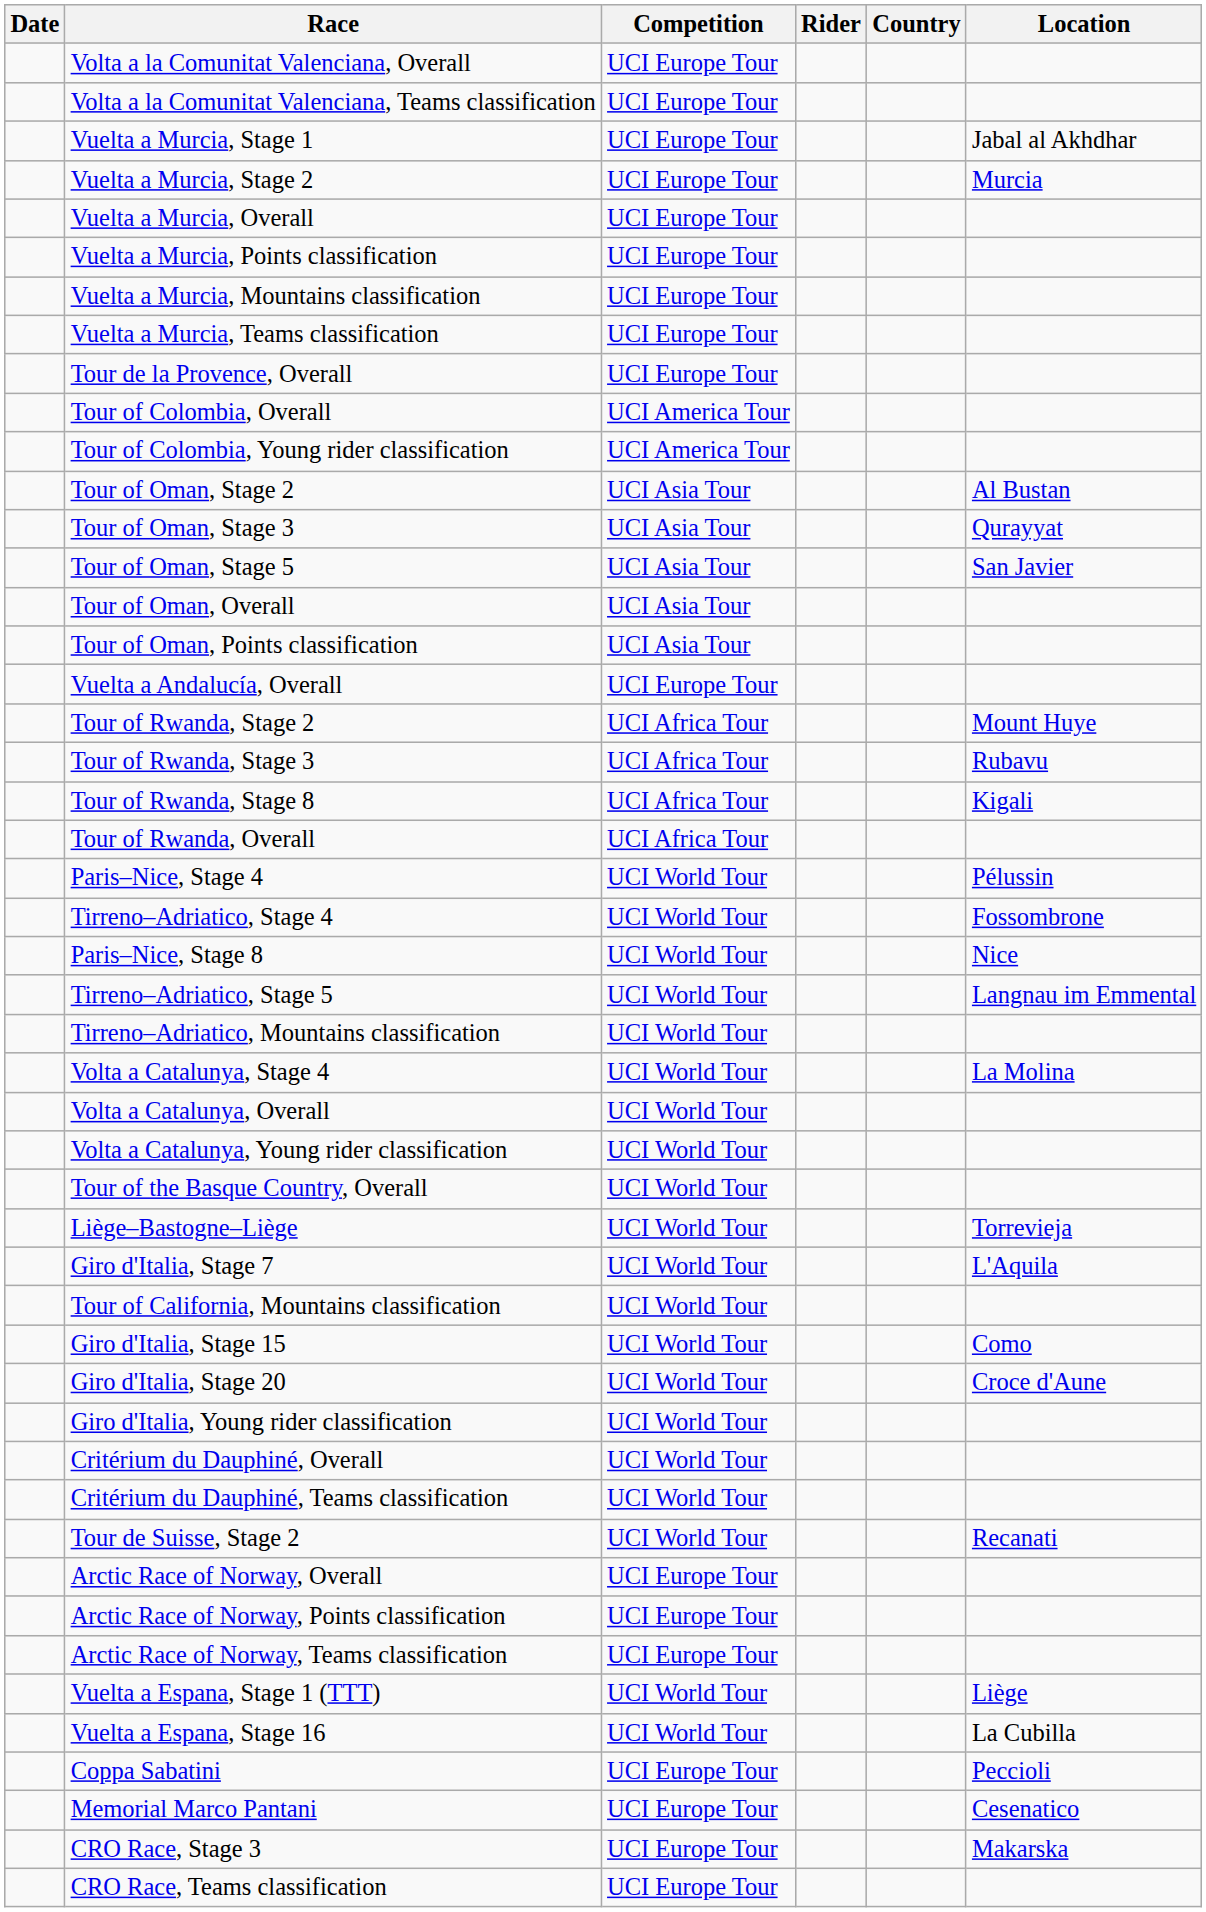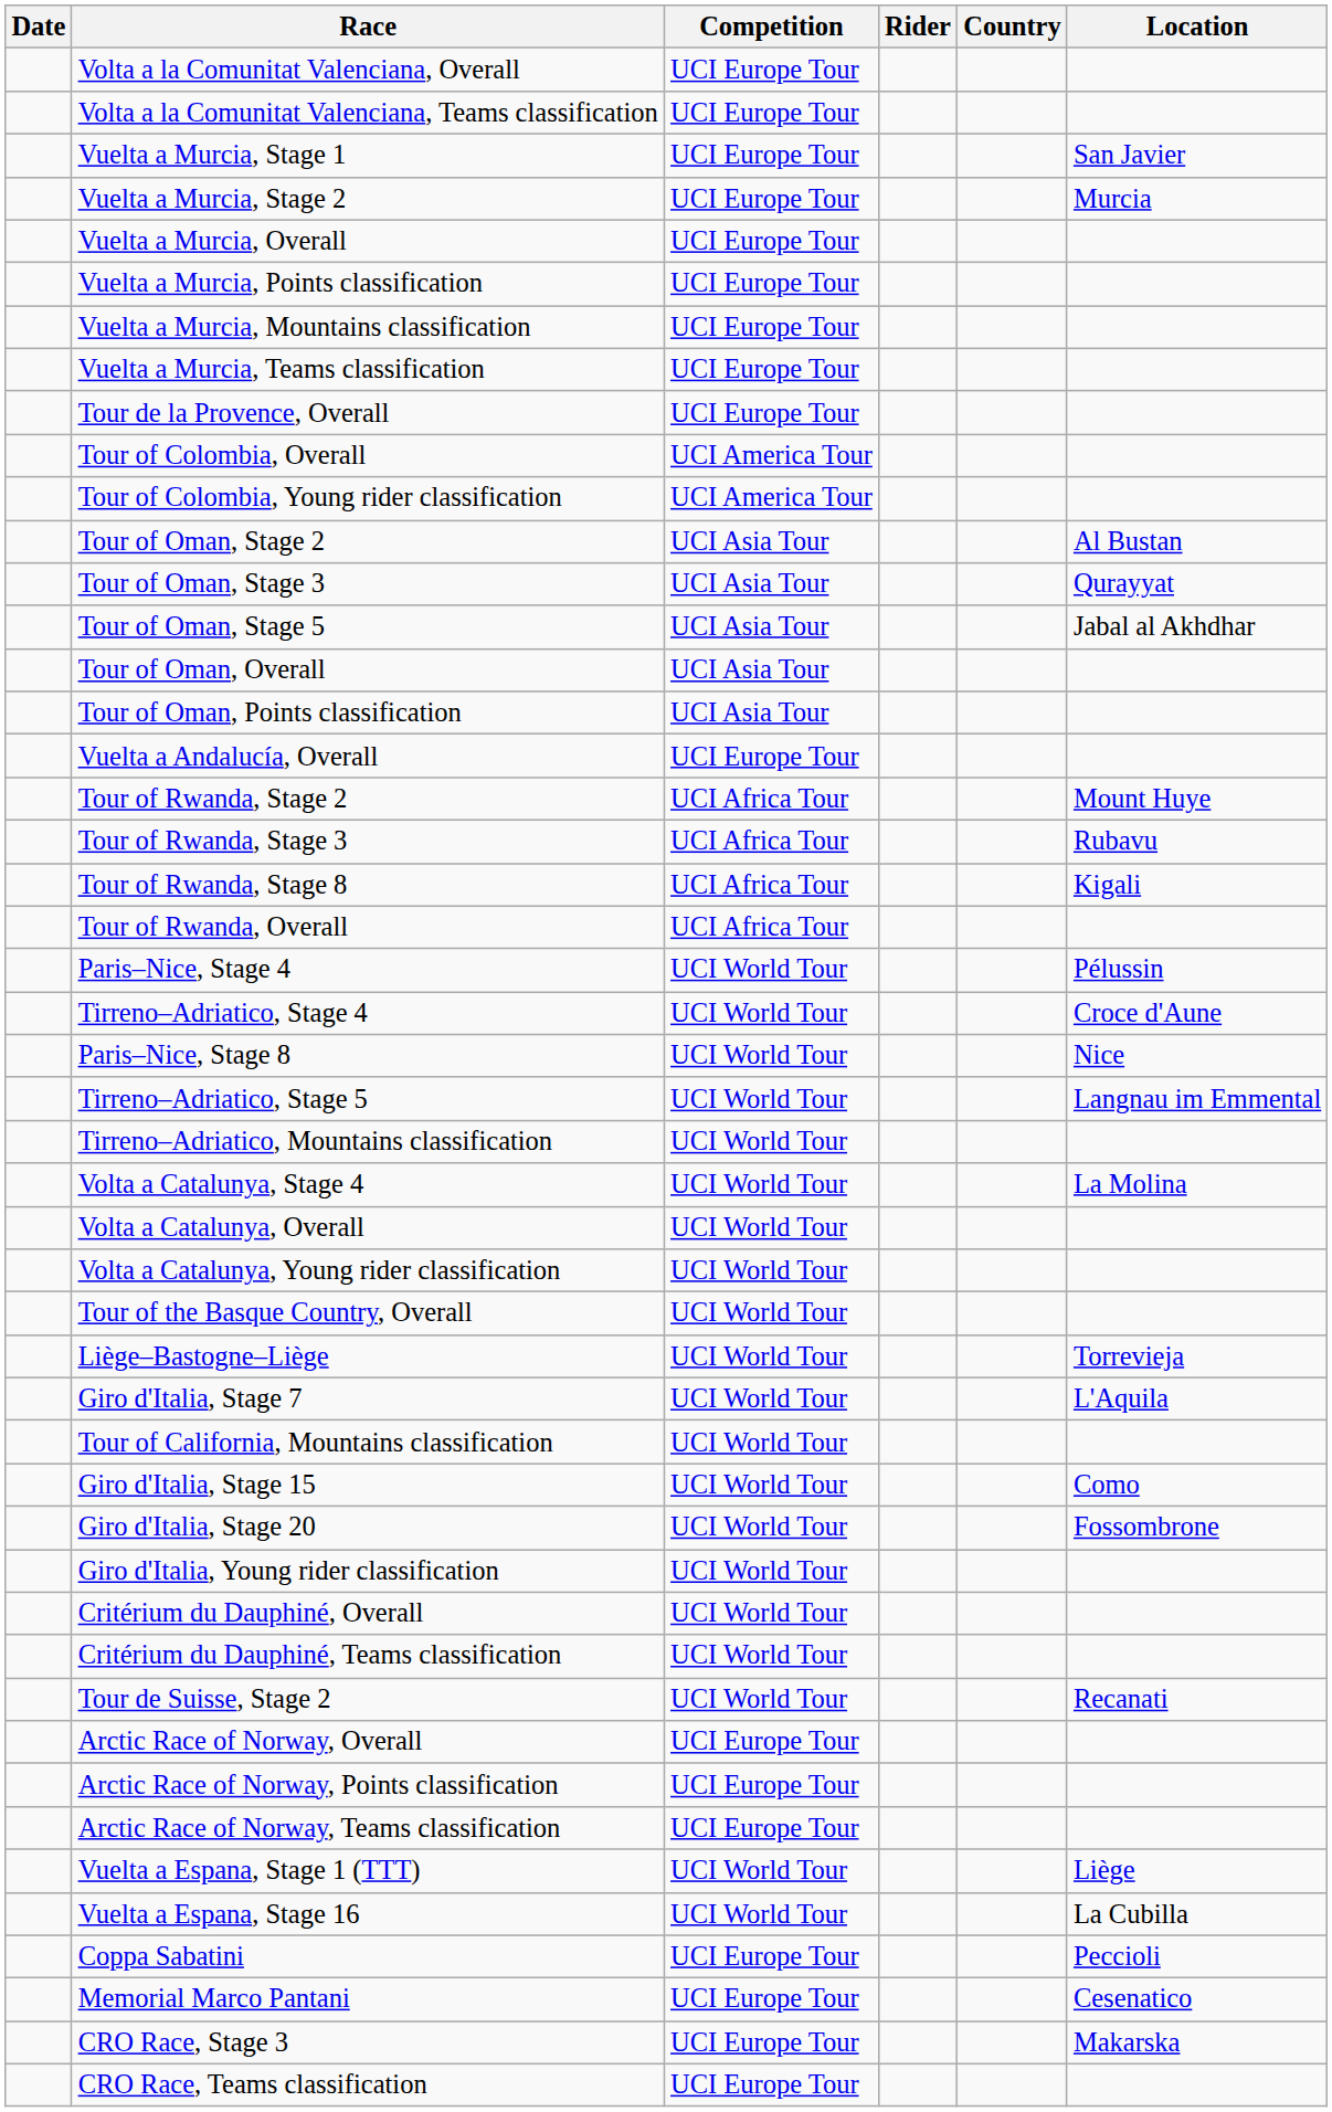 <table class="wikitable sortable">
 <tr>
 <th>Date</th>
 <th>Race</th>
 <th>Competition</th>
 <th>Rider</th>
 <th>Country</th>
 <th>Location</th>
 </tr>
 <tr>
 <td></td>
 <td><a href='#'>Volta a la Comunitat Valenciana</a>, Overall</td>
 <td><a href='#'>UCI Europe Tour</a></td>
 <td></td>
 <td></td>
 <td></td>
 </tr>
 <tr>
 <td></td>
 <td><a href='#'>Volta a la Comunitat Valenciana</a>, Teams classification</td>
 <td><a href='#'>UCI Europe Tour</a></td>
 <td align="center"></td>
 <td></td>
 <td></td>
 </tr>
 <tr>
 <td></td>
 <td><a href='#'>Vuelta a Murcia</a>, Stage 1</td>
 <td><a href='#'>UCI Europe Tour</a></td>
 <td></td>
 <td></td>
-<td>Jabal al Akhdhar</td>
+<td><a href='#'>San Javier</a></td>
 </tr>
 <tr>
 <td></td>
 <td><a href='#'>Vuelta a Murcia</a>, Stage 2</td>
 <td><a href='#'>UCI Europe Tour</a></td>
 <td></td>
 <td></td>
 <td><a href='#'>Murcia</a></td>
 </tr>
 <tr>
 <td></td>
 <td><a href='#'>Vuelta a Murcia</a>, Overall</td>
 <td><a href='#'>UCI Europe Tour</a></td>
 <td></td>
 <td></td>
 <td></td>
 </tr>
 <tr>
 <td></td>
 <td><a href='#'>Vuelta a Murcia</a>, Points classification</td>
 <td><a href='#'>UCI Europe Tour</a></td>
 <td></td>
 <td></td>
 <td></td>
 </tr>
 <tr>
 <td></td>
 <td><a href='#'>Vuelta a Murcia</a>, Mountains classification</td>
 <td><a href='#'>UCI Europe Tour</a></td>
 <td></td>
 <td></td>
 <td></td>
 </tr>
 <tr>
 <td></td>
 <td><a href='#'>Vuelta a Murcia</a>, Teams classification</td>
 <td><a href='#'>UCI Europe Tour</a></td>
 <td align="center"></td>
 <td></td>
 <td></td>
 </tr>
 <tr>
 <td></td>
 <td><a href='#'>Tour de la Provence</a>, Overall</td>
 <td><a href='#'>UCI Europe Tour</a></td>
 <td></td>
 <td></td>
 <td></td>
 </tr>
 <tr>
 <td></td>
 <td><a href='#'>Tour of Colombia</a>, Overall</td>
 <td><a href='#'>UCI America Tour</a></td>
 <td></td>
 <td></td>
 <td></td>
 </tr>
 <tr>
 <td></td>
 <td><a href='#'>Tour of Colombia</a>, Young rider classification</td>
 <td><a href='#'>UCI America Tour</a></td>
 <td></td>
 <td></td>
 <td></td>
 </tr>
 <tr>
 <td></td>
 <td><a href='#'>Tour of Oman</a>, Stage 2</td>
 <td><a href='#'>UCI Asia Tour</a></td>
 <td></td>
 <td></td>
 <td><a href='#'>Al Bustan</a></td>
 </tr>
 <tr>
 <td></td>
 <td><a href='#'>Tour of Oman</a>, Stage 3</td>
 <td><a href='#'>UCI Asia Tour</a></td>
 <td></td>
 <td></td>
 <td><a href='#'>Qurayyat</a></td>
 </tr>
 <tr>
 <td></td>
 <td><a href='#'>Tour of Oman</a>, Stage 5</td>
 <td><a href='#'>UCI Asia Tour</a></td>
 <td></td>
 <td></td>
-<td><a href='#'>San Javier</a></td>
+<td>Jabal al Akhdhar</td>
 </tr>
 <tr>
 <td></td>
 <td><a href='#'>Tour of Oman</a>, Overall</td>
 <td><a href='#'>UCI Asia Tour</a></td>
 <td></td>
 <td></td>
 <td></td>
 </tr>
 <tr>
 <td></td>
 <td><a href='#'>Tour of Oman</a>, Points classification</td>
 <td><a href='#'>UCI Asia Tour</a></td>
 <td></td>
 <td></td>
 <td></td>
 </tr>
 <tr>
 <td></td>
 <td><a href='#'>Vuelta a Andalucía</a>, Overall</td>
 <td><a href='#'>UCI Europe Tour</a></td>
 <td></td>
 <td></td>
 <td></td>
 </tr>
 <tr>
 <td></td>
 <td><a href='#'>Tour of Rwanda</a>, Stage 2</td>
 <td><a href='#'>UCI Africa Tour</a></td>
 <td></td>
 <td></td>
 <td><a href='#'>Mount Huye</a></td>
 </tr>
 <tr>
 <td></td>
 <td><a href='#'>Tour of Rwanda</a>, Stage 3</td>
 <td><a href='#'>UCI Africa Tour</a></td>
 <td></td>
 <td></td>
 <td><a href='#'>Rubavu</a></td>
 </tr>
 <tr>
 <td></td>
 <td><a href='#'>Tour of Rwanda</a>, Stage 8</td>
 <td><a href='#'>UCI Africa Tour</a></td>
 <td></td>
 <td></td>
 <td><a href='#'>Kigali</a></td>
 </tr>
 <tr>
 <td></td>
 <td><a href='#'>Tour of Rwanda</a>, Overall</td>
 <td><a href='#'>UCI Africa Tour</a></td>
 <td></td>
 <td></td>
 <td></td>
 </tr>
 <tr>
 <td></td>
 <td><a href='#'>Paris–Nice</a>, Stage 4</td>
 <td><a href='#'>UCI World Tour</a></td>
 <td></td>
 <td></td>
 <td><a href='#'>Pélussin</a></td>
 </tr>
 <tr>
 <td></td>
 <td><a href='#'>Tirreno–Adriatico</a>, Stage 4</td>
 <td><a href='#'>UCI World Tour</a></td>
 <td></td>
 <td></td>
-<td><a href='#'>Fossombrone</a></td>
+<td><a href='#'>Croce d'Aune</a></td>
 </tr>
 <tr>
 <td></td>
 <td><a href='#'>Paris–Nice</a>, Stage 8</td>
 <td><a href='#'>UCI World Tour</a></td>
 <td></td>
 <td></td>
 <td><a href='#'>Nice</a></td>
 </tr>
 <tr>
 <td></td>
 <td><a href='#'>Tirreno–Adriatico</a>, Stage 5</td>
 <td><a href='#'>UCI World Tour</a></td>
 <td></td>
 <td></td>
 <td><a href='#'>Langnau im Emmental</a></td>
 </tr>
 <tr>
 <td></td>
 <td><a href='#'>Tirreno–Adriatico</a>, Mountains classification</td>
 <td><a href='#'>UCI World Tour</a></td>
 <td></td>
 <td></td>
 <td></td>
 </tr>
 <tr>
 <td></td>
 <td><a href='#'>Volta a Catalunya</a>, Stage 4</td>
 <td><a href='#'>UCI World Tour</a></td>
 <td></td>
 <td></td>
 <td><a href='#'>La Molina</a></td>
 </tr>
 <tr>
 <td></td>
 <td><a href='#'>Volta a Catalunya</a>, Overall</td>
 <td><a href='#'>UCI World Tour</a></td>
 <td></td>
 <td></td>
 <td></td>
 </tr>
 <tr>
 <td></td>
 <td><a href='#'>Volta a Catalunya</a>, Young rider classification</td>
 <td><a href='#'>UCI World Tour</a></td>
 <td></td>
 <td></td>
 <td></td>
 </tr>
 <tr>
 <td></td>
 <td><a href='#'>Tour of the Basque Country</a>, Overall</td>
 <td><a href='#'>UCI World Tour</a></td>
 <td></td>
 <td></td>
 <td></td>
 </tr>
 <tr>
 <td></td>
 <td><a href='#'>Liège–Bastogne–Liège</a></td>
 <td><a href='#'>UCI World Tour</a></td>
 <td></td>
 <td></td>
 <td><a href='#'>Torrevieja</a></td>
 </tr>
 <tr>
 <td></td>
 <td><a href='#'>Giro d'Italia</a>, Stage 7</td>
 <td><a href='#'>UCI World Tour</a></td>
 <td></td>
 <td></td>
 <td><a href='#'>L'Aquila</a></td>
 </tr>
 <tr>
 <td></td>
 <td><a href='#'>Tour of California</a>, Mountains classification</td>
 <td><a href='#'>UCI World Tour</a></td>
 <td></td>
 <td></td>
 <td></td>
 </tr>
 <tr>
 <td></td>
 <td><a href='#'>Giro d'Italia</a>, Stage 15</td>
 <td><a href='#'>UCI World Tour</a></td>
 <td></td>
 <td></td>
 <td><a href='#'>Como</a></td>
 </tr>
 <tr>
 <td></td>
 <td><a href='#'>Giro d'Italia</a>, Stage 20</td>
 <td><a href='#'>UCI World Tour</a></td>
 <td></td>
 <td></td>
-<td><a href='#'>Croce d'Aune</a></td>
+<td><a href='#'>Fossombrone</a></td>
 </tr>
 <tr>
 <td></td>
 <td><a href='#'>Giro d'Italia</a>, Young rider classification</td>
 <td><a href='#'>UCI World Tour</a></td>
 <td></td>
 <td></td>
 <td></td>
 </tr>
 <tr>
 <td></td>
 <td><a href='#'>Critérium du Dauphiné</a>, Overall</td>
 <td><a href='#'>UCI World Tour</a></td>
 <td></td>
 <td></td>
 <td></td>
 </tr>
 <tr>
 <td></td>
 <td><a href='#'>Critérium du Dauphiné</a>, Teams classification</td>
 <td><a href='#'>UCI World Tour</a></td>
 <td align="center"></td>
 <td></td>
 <td></td>
 </tr>
 <tr>
 <td></td>
 <td><a href='#'>Tour de Suisse</a>, Stage 2</td>
 <td><a href='#'>UCI World Tour</a></td>
 <td></td>
 <td></td>
 <td><a href='#'>Recanati</a></td>
 </tr>
 <tr>
 <td></td>
 <td><a href='#'>Arctic Race of Norway</a>, Overall</td>
 <td><a href='#'>UCI Europe Tour</a></td>
 <td></td>
 <td></td>
 <td></td>
 </tr>
 <tr>
 <td></td>
 <td><a href='#'>Arctic Race of Norway</a>, Points classification</td>
 <td><a href='#'>UCI Europe Tour</a></td>
 <td></td>
 <td></td>
 <td></td>
 </tr>
 <tr>
 <td></td>
 <td><a href='#'>Arctic Race of Norway</a>, Teams classification</td>
 <td><a href='#'>UCI Europe Tour</a></td>
 <td align="center"></td>
 <td></td>
 <td></td>
 </tr>
 <tr>
 <td></td>
 <td><a href='#'>Vuelta a Espana</a>, Stage 1 (<a href='#'>TTT</a>)</td>
 <td><a href='#'>UCI World Tour</a></td>
 <td align="center"></td>
 <td></td>
 <td><a href='#'>Liège</a></td>
 </tr>
 <tr>
 <td></td>
 <td><a href='#'>Vuelta a Espana</a>, Stage 16</td>
 <td><a href='#'>UCI World Tour</a></td>
 <td></td>
 <td></td>
 <td>La Cubilla</td>
 </tr>
 <tr>
 <td></td>
 <td><a href='#'>Coppa Sabatini</a></td>
 <td><a href='#'>UCI Europe Tour</a></td>
 <td></td>
 <td></td>
 <td><a href='#'>Peccioli</a></td>
 </tr>
 <tr>
 <td></td>
 <td><a href='#'>Memorial Marco Pantani</a></td>
 <td><a href='#'>UCI Europe Tour</a></td>
 <td></td>
 <td></td>
 <td><a href='#'>Cesenatico</a></td>
 </tr>
 <tr>
 <td></td>
 <td><a href='#'>CRO Race</a>, Stage 3</td>
 <td><a href='#'>UCI Europe Tour</a></td>
 <td></td>
 <td></td>
 <td><a href='#'>Makarska</a></td>
 </tr>
 <tr>
 <td></td>
 <td><a href='#'>CRO Race</a>, Teams classification</td>
 <td><a href='#'>UCI Europe Tour</a></td>
 <td align="center"></td>
 <td></td>
 <td></td>
 </tr>
 </table>
